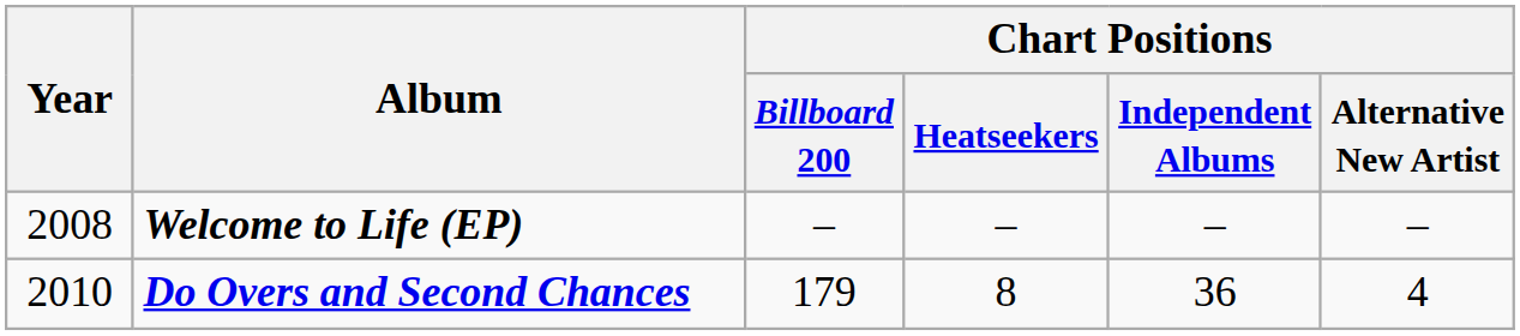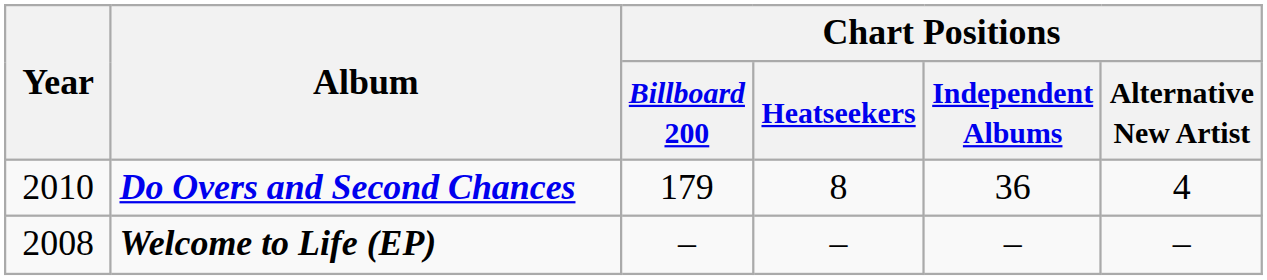 <table class="wikitable" style="text-align:center;">
 <tr>
 <th style="width:40px;" rowspan="2">Year</th>
 <th style="width:220px;" rowspan="2">Album</th>
 <th colspan="4">Chart Positions</th>
 </tr>
 <tr>
 <th style="width:50px;"><small><a href='#'><em>Billboard</em> 200</a></small></th>
 <th style="width:50px;"><small><a href='#'>Heatseekers</a></small></th>
 <th style="width:50px;"><small><a href='#'>Independent Albums</a></small></th>
 <th style="width:50px;"><small>Alternative New Artist</small></th>
 </tr>
 <tr>
+<td>2010</td>
+<td style="text-align:left;"><strong><em><a href='#'>Do Overs and Second Chances</a></em></strong> <br></td>
+<td>179</td>
+<td>8</td>
+<td>36</td>
+<td>4</td>
+</tr>
+<tr>
 <td>2008</td>
 <td style="text-align:left;"><strong><em>Welcome to Life (EP)</em></strong><br></td>
 <td>–</td>
 <td>–</td>
 <td>–</td>
 <td>–</td>
 </tr>
-<tr>
-<td>2010</td>
-<td style="text-align:left;"><strong><em><a href='#'>Do Overs and Second Chances</a></em></strong> <br></td>
-<td>179</td>
-<td>8</td>
-<td>36</td>
-<td>4</td>
-</tr>
 </table>
